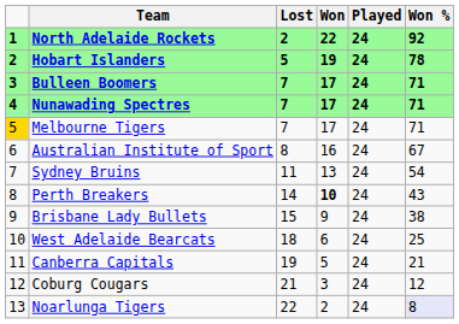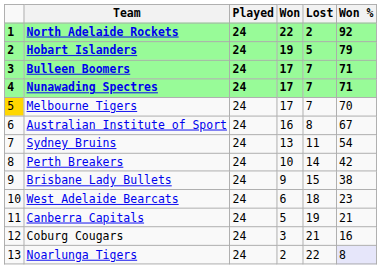 <table class="wikitable" style="font-size:95%;">
 <tr>
 <td></td>
 <th align=center><strong>Team</strong></th>
+<th align=center><strong>Played</strong></th>
+<th align=center><strong>Won</strong></th>
 <th align=center><strong>Lost</strong></th>
-<th align=center><strong>Won</strong></th>
-<th align=center><strong>Played</strong></th>
 <th align=center><strong>Won %</strong></th>
 </tr>
 <tr>
 <td bgcolor="#98FB98"><strong>1</strong></td>
 <td bgcolor="#98FB98"><strong><a href='#'>North Adelaide Rockets</a></strong></td>
+<td bgcolor="#98FB98"><strong>24</strong></td>
+<td bgcolor="#98FB98"><strong>22</strong></td>
 <td bgcolor="#98FB98"><strong>2</strong></td>
-<td bgcolor="#98FB98"><strong>22</strong></td>
-<td bgcolor="#98FB98"><strong>24</strong></td>
 <td bgcolor="#98FB98"><strong>92</strong></td>
 </tr>
 <tr>
 <td bgcolor="#98FB98"><strong>2</strong></td>
 <td bgcolor="#98FB98"><strong><a href='#'>Hobart Islanders</a></strong></td>
+<td bgcolor="#98FB98"><strong>24</strong></td>
+<td bgcolor="#98FB98"><strong>19</strong></td>
 <td bgcolor="#98FB98"><strong>5</strong></td>
-<td bgcolor="#98FB98"><strong>19</strong></td>
-<td bgcolor="#98FB98"><strong>24</strong></td>
-<td bgcolor="#98FB98"><strong>78</strong></td>
+<td bgcolor="#98FB98"><strong>79</strong></td>
 </tr>
 <tr>
 <td bgcolor="#98FB98"><strong>3</strong></td>
 <td bgcolor="#98FB98"><strong><a href='#'>Bulleen Boomers</a></strong></td>
+<td bgcolor="#98FB98"><strong>24</strong></td>
+<td bgcolor="#98FB98"><strong>17</strong></td>
 <td bgcolor="#98FB98"><strong>7</strong></td>
-<td bgcolor="#98FB98"><strong>17</strong></td>
-<td bgcolor="#98FB98"><strong>24</strong></td>
 <td bgcolor="#98FB98"><strong>71</strong></td>
 </tr>
 <tr>
 <td bgcolor="#98FB98"><strong>4</strong></td>
 <td bgcolor="#98FB98"><strong><a href='#'>Nunawading Spectres</a></strong></td>
+<td bgcolor="#98FB98"><strong>24</strong></td>
+<td bgcolor="#98FB98"><strong>17</strong></td>
 <td bgcolor="#98FB98"><strong>7</strong></td>
-<td bgcolor="#98FB98"><strong>17</strong></td>
-<td bgcolor="#98FB98"><strong>24</strong></td>
 <td bgcolor="#98FB98"><strong>71</strong></td>
 </tr>
 <tr>
 <td style="background: gold;">5</td>
 <td><a href='#'>Melbourne Tigers</a></td>
+<td>24</td>
+<td>17</td>
 <td>7</td>
-<td>17</td>
-<td>24</td>
-<td>71</td>
+<td>70</td>
 </tr>
 <tr>
 <td>6</td>
 <td><a href='#'>Australian Institute of Sport</a></td>
+<td>24</td>
+<td>16</td>
 <td>8</td>
-<td>16</td>
-<td>24</td>
 <td>67</td>
 </tr>
 <tr>
 <td>7</td>
 <td><a href='#'>Sydney Bruins</a></td>
+<td>24</td>
+<td>13</td>
 <td>11</td>
-<td>13</td>
-<td>24</td>
 <td>54</td>
 </tr>
 <tr>
 <td>8</td>
 <td><a href='#'>Perth Breakers</a></td>
+<td>24</td>
+<td>10</td>
 <td>14</td>
-<td><strong>10</strong></td>
-<td>24</td>
-<td>43</td>
+<td>42</td>
 </tr>
 <tr>
 <td>9</td>
 <td><a href='#'>Brisbane Lady Bullets</a></td>
+<td>24</td>
+<td>9</td>
 <td>15</td>
-<td>9</td>
-<td>24</td>
 <td>38</td>
 </tr>
 <tr>
 <td>10</td>
 <td><a href='#'>West Adelaide Bearcats</a></td>
+<td>24</td>
+<td>6</td>
 <td>18</td>
-<td>6</td>
-<td>24</td>
-<td>25</td>
+<td>23</td>
 </tr>
 <tr>
 <td>11</td>
 <td><a href='#'>Canberra Capitals</a></td>
+<td>24</td>
+<td>5</td>
 <td>19</td>
-<td>5</td>
-<td>24</td>
 <td>21</td>
 </tr>
 <tr>
 <td>12</td>
 <td>Coburg Cougars</td>
+<td>24</td>
+<td>3</td>
 <td>21</td>
-<td>3</td>
-<td>24</td>
-<td>12</td>
+<td>16</td>
 </tr>
 <tr>
 <td>13</td>
 <td><a href='#'>Noarlunga Tigers</a></td>
+<td>24</td>
+<td>2</td>
 <td>22</td>
-<td>2</td>
-<td>24</td>
 <td style="background: lavender;">8</td>
 </tr>
 </table>
